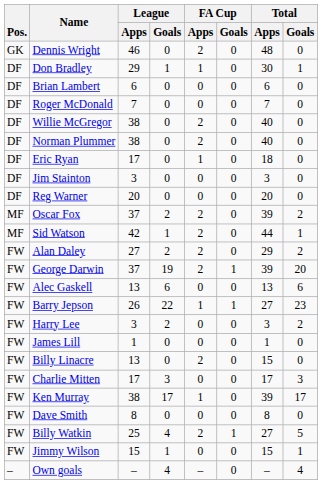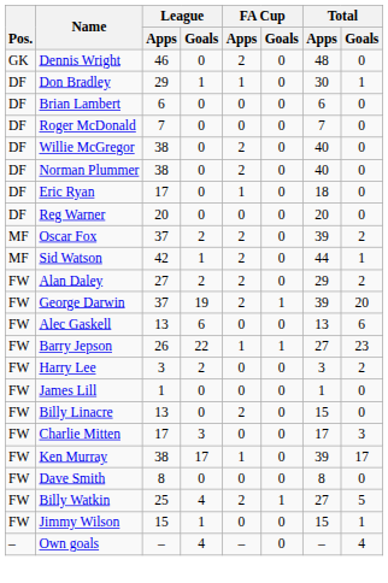 <table class="wikitable" style="text-align:center">
 <tr>
 <th rowspan="2" valign="bottom">Pos.</th>
 <th rowspan="2">Name</th>
 <th colspan="2" width="85">League</th>
 <th colspan="2" width="85">FA Cup</th>
 <th colspan="2" width="85">Total</th>
 </tr>
 <tr>
 <th>Apps</th>
 <th>Goals</th>
 <th>Apps</th>
 <th>Goals</th>
 <th>Apps</th>
 <th>Goals</th>
 </tr>
 <tr>
 <td align="left">GK</td>
 <td align="left"> <a href='#'>Dennis Wright</a></td>
 <td>46</td>
 <td>0</td>
 <td>2</td>
 <td>0</td>
 <td>48</td>
 <td>0</td>
 </tr>
 <tr>
 <td align="left">DF</td>
 <td align="left"> <a href='#'>Don Bradley</a></td>
 <td>29</td>
 <td>1</td>
 <td>1</td>
 <td>0</td>
 <td>30</td>
 <td>1</td>
 </tr>
 <tr>
 <td align="left">DF</td>
 <td align="left"> <a href='#'>Brian Lambert</a></td>
 <td>6</td>
 <td>0</td>
 <td>0</td>
 <td>0</td>
 <td>6</td>
 <td>0</td>
 </tr>
 <tr>
 <td align="left">DF</td>
 <td align="left"> <a href='#'>Roger McDonald</a></td>
 <td>7</td>
 <td>0</td>
 <td>0</td>
 <td>0</td>
 <td>7</td>
 <td>0</td>
 </tr>
 <tr>
 <td align="left">DF</td>
 <td align="left"> <a href='#'>Willie McGregor</a></td>
 <td>38</td>
 <td>0</td>
 <td>2</td>
 <td>0</td>
 <td>40</td>
 <td>0</td>
 </tr>
 <tr>
 <td align="left">DF</td>
 <td align="left"> <a href='#'>Norman Plummer</a></td>
 <td>38</td>
 <td>0</td>
 <td>2</td>
 <td>0</td>
 <td>40</td>
 <td>0</td>
 </tr>
 <tr>
 <td align="left">DF</td>
 <td align="left"> <a href='#'>Eric Ryan</a></td>
 <td>17</td>
 <td>0</td>
 <td>1</td>
 <td>0</td>
 <td>18</td>
-<td>0</td>
-</tr>
-<tr>
-<td align="left">DF</td>
-<td align="left"> <a href='#'>Jim Stainton</a></td>
-<td>3</td>
-<td>0</td>
-<td>0</td>
-<td>0</td>
-<td>3</td>
 <td>0</td>
 </tr>
 <tr>
 <td align="left">DF</td>
 <td align="left"> <a href='#'>Reg Warner</a></td>
 <td>20</td>
 <td>0</td>
 <td>0</td>
 <td>0</td>
 <td>20</td>
 <td>0</td>
 </tr>
 <tr>
 <td align="left">MF</td>
 <td align="left"> <a href='#'>Oscar Fox</a></td>
 <td>37</td>
 <td>2</td>
 <td>2</td>
 <td>0</td>
 <td>39</td>
 <td>2</td>
 </tr>
 <tr>
 <td align="left">MF</td>
 <td align="left"> <a href='#'>Sid Watson</a></td>
 <td>42</td>
 <td>1</td>
 <td>2</td>
 <td>0</td>
 <td>44</td>
 <td>1</td>
 </tr>
 <tr>
 <td align="left">FW</td>
 <td align="left"> <a href='#'>Alan Daley</a></td>
 <td>27</td>
 <td>2</td>
 <td>2</td>
 <td>0</td>
 <td>29</td>
 <td>2</td>
 </tr>
 <tr>
 <td align="left">FW</td>
 <td align="left"> <a href='#'>George Darwin</a></td>
 <td>37</td>
 <td>19</td>
 <td>2</td>
 <td>1</td>
 <td>39</td>
 <td>20</td>
 </tr>
 <tr>
 <td align="left">FW</td>
 <td align="left"> <a href='#'>Alec Gaskell</a></td>
 <td>13</td>
 <td>6</td>
 <td>0</td>
 <td>0</td>
 <td>13</td>
 <td>6</td>
 </tr>
 <tr>
 <td align="left">FW</td>
 <td align="left"> <a href='#'>Barry Jepson</a></td>
 <td>26</td>
 <td>22</td>
 <td>1</td>
 <td>1</td>
 <td>27</td>
 <td>23</td>
 </tr>
 <tr>
 <td align="left">FW</td>
 <td align="left"> <a href='#'>Harry Lee</a></td>
 <td>3</td>
 <td>2</td>
 <td>0</td>
 <td>0</td>
 <td>3</td>
 <td>2</td>
 </tr>
 <tr>
 <td align="left">FW</td>
 <td align="left"> <a href='#'>James Lill</a></td>
 <td>1</td>
 <td>0</td>
 <td>0</td>
 <td>0</td>
 <td>1</td>
 <td>0</td>
 </tr>
 <tr>
 <td align="left">FW</td>
 <td align="left"> <a href='#'>Billy Linacre</a></td>
 <td>13</td>
 <td>0</td>
 <td>2</td>
 <td>0</td>
 <td>15</td>
 <td>0</td>
 </tr>
 <tr>
 <td align="left">FW</td>
 <td align="left"> <a href='#'>Charlie Mitten</a></td>
 <td>17</td>
 <td>3</td>
 <td>0</td>
 <td>0</td>
 <td>17</td>
 <td>3</td>
 </tr>
 <tr>
 <td align="left">FW</td>
 <td align="left"> <a href='#'>Ken Murray</a></td>
 <td>38</td>
 <td>17</td>
 <td>1</td>
 <td>0</td>
 <td>39</td>
 <td>17</td>
 </tr>
 <tr>
 <td align="left">FW</td>
 <td align="left"> <a href='#'>Dave Smith</a></td>
 <td>8</td>
 <td>0</td>
 <td>0</td>
 <td>0</td>
 <td>8</td>
 <td>0</td>
 </tr>
 <tr>
 <td align="left">FW</td>
 <td align="left"> <a href='#'>Billy Watkin</a></td>
 <td>25</td>
 <td>4</td>
 <td>2</td>
 <td>1</td>
 <td>27</td>
 <td>5</td>
 </tr>
 <tr>
 <td align="left">FW</td>
 <td align="left"> <a href='#'>Jimmy Wilson</a></td>
 <td>15</td>
 <td>1</td>
 <td>0</td>
 <td>0</td>
 <td>15</td>
 <td>1</td>
 </tr>
 <tr>
 <td align="left">–</td>
 <td align="left"><a href='#'>Own goals</a></td>
 <td>–</td>
 <td>4</td>
 <td>–</td>
 <td>0</td>
 <td>–</td>
 <td>4</td>
 </tr>
 </table>
